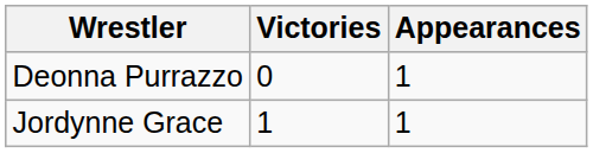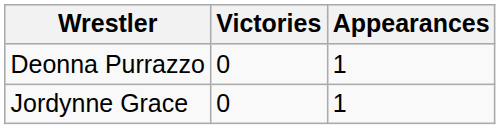 <table class="wikitable sortable" "style="width:100%">
 <tr>
 <th>Wrestler</th>
 <th>Victories</th>
 <th>Appearances</th>
 </tr>
 <tr>
 <td>Deonna Purrazzo</td>
 <td>0</td>
 <td>1</td>
 </tr>
 <tr>
 <td>Jordynne Grace</td>
-<td>1</td>
+<td>0</td>
 <td>1</td>
 </tr>
 </table>
